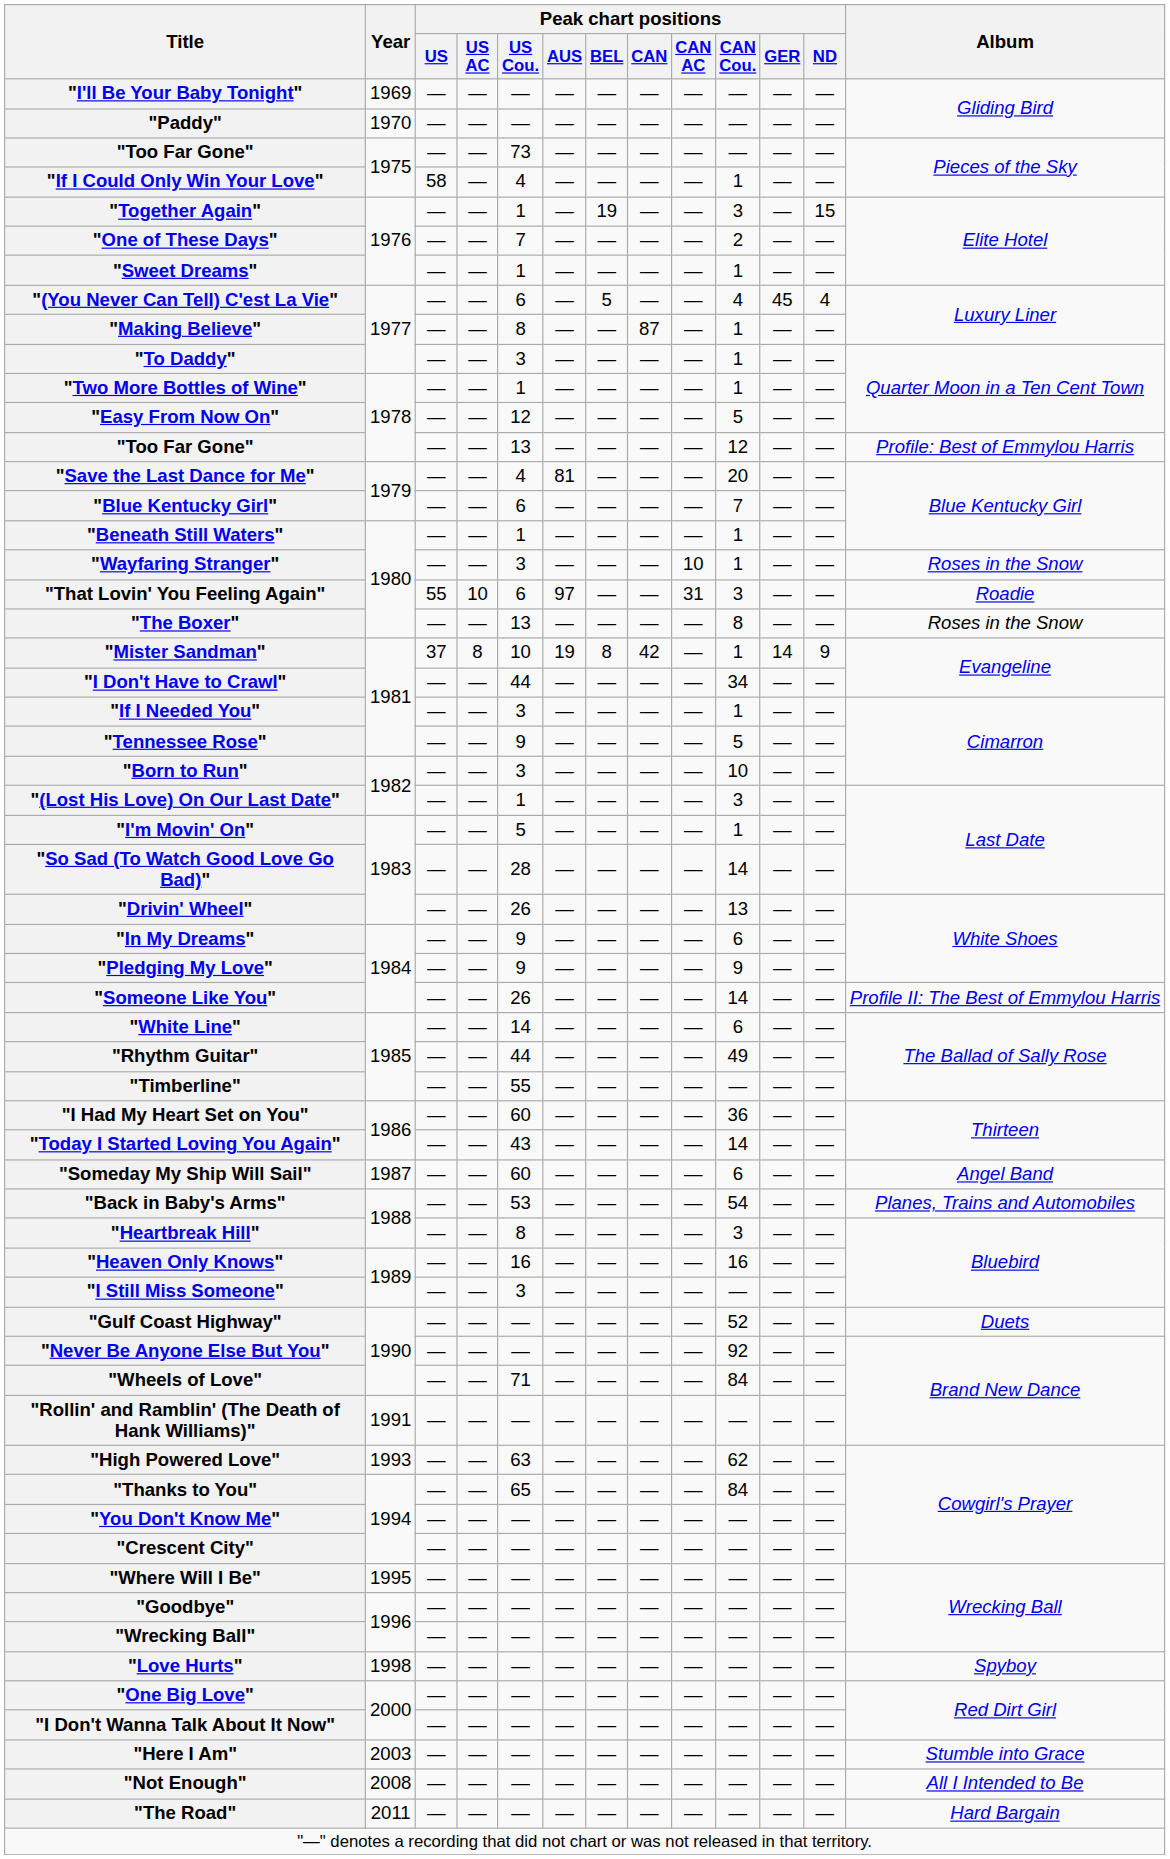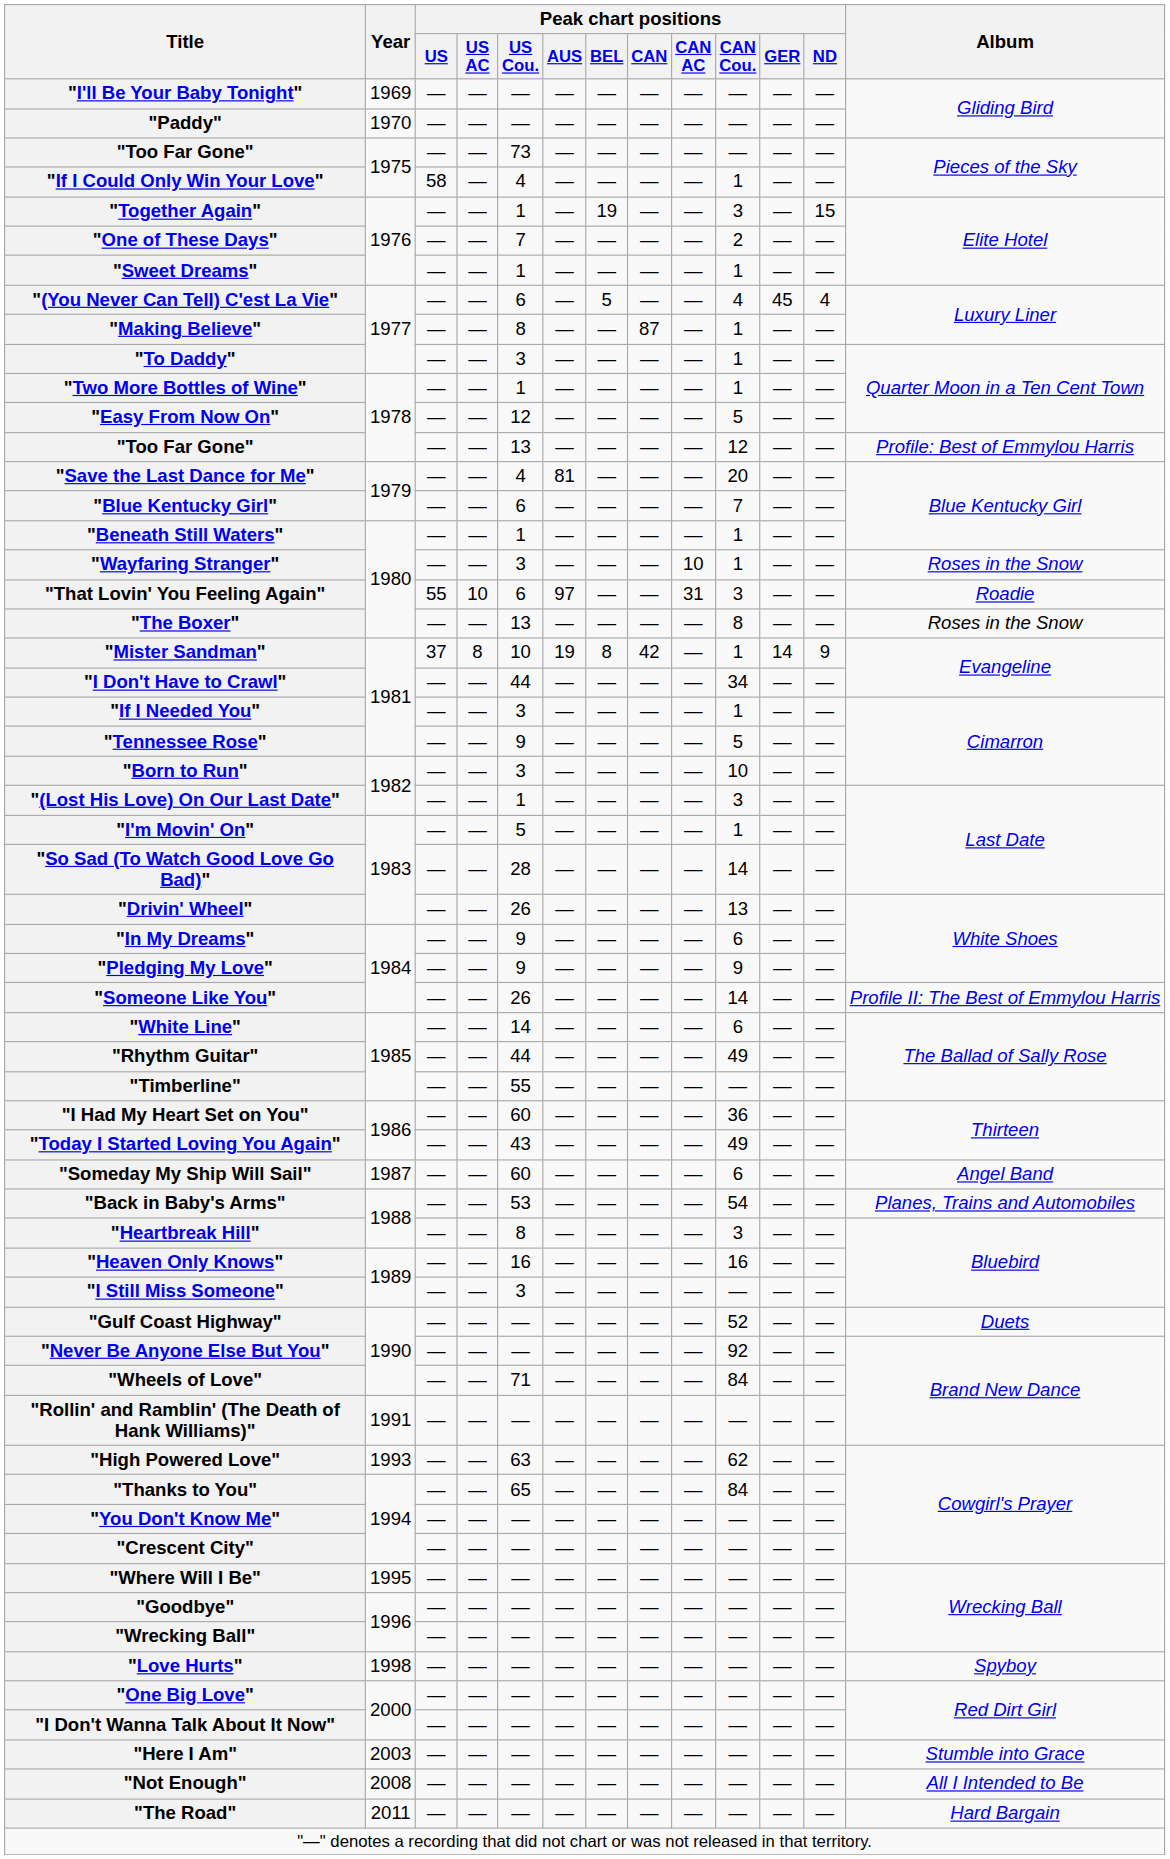 <table class="wikitable plainrowheaders" style="text-align:center;" border="1">
 <tr>
 <th scope="col" rowspan="2" style="width:19em;">Title</th>
 <th scope="col" rowspan="2">Year</th>
 <th scope="col" colspan="10">Peak chart positions</th>
 <th scope="col" rowspan="2">Album</th>
 </tr>
 <tr>
 <th scope="col" style="width:2em;font-size:90%;"><a href='#'>US</a><br></th>
 <th scope="col" style="width:2em;font-size:90%;"><a href='#'>US<br>AC</a><br></th>
 <th scope="col" style="width:2em;font-size:90%;"><a href='#'>US<br>Cou.</a><br></th>
 <th scope="col" style="width:2em;font-size:90%;"><a href='#'>AUS</a><br></th>
 <th scope="col" style="width:2em;font-size:90%;"><a href='#'>BEL</a><br></th>
 <th scope="col" style="width:2em;font-size:90%;"><a href='#'>CAN</a><br></th>
 <th scope="col" style="width:2em;font-size:90%;"><a href='#'>CAN<br>AC</a><br></th>
 <th scope="col" style="width:2em;font-size:90%;"><a href='#'>CAN<br>Cou.</a><br></th>
 <th scope="col" style="width:2em;font-size:90%;"><a href='#'>GER</a><br></th>
 <th scope="col" style="width:2em;font-size:90%;"><a href='#'>ND</a><br></th>
 </tr>
 <tr>
 <th scope="row">"<a href='#'>I'll Be Your Baby Tonight</a>"</th>
 <td>1969</td>
 <td>—</td>
 <td>—</td>
 <td>—</td>
 <td>—</td>
 <td>—</td>
 <td>—</td>
 <td>—</td>
 <td>—</td>
 <td>—</td>
 <td>—</td>
 <td rowspan="2"><em><a href='#'>Gliding Bird</a></em></td>
 </tr>
 <tr>
 <th scope="row">"Paddy"</th>
 <td>1970</td>
 <td>—</td>
 <td>—</td>
 <td>—</td>
 <td>—</td>
 <td>—</td>
 <td>—</td>
 <td>—</td>
 <td>—</td>
 <td>—</td>
 <td>—</td>
 </tr>
 <tr>
 <th scope="row">"Too Far Gone"</th>
 <td rowspan="2">1975</td>
 <td>—</td>
 <td>—</td>
 <td>73</td>
 <td>—</td>
 <td>—</td>
 <td>—</td>
 <td>—</td>
 <td>—</td>
 <td>—</td>
 <td>—</td>
 <td rowspan="2"><em><a href='#'>Pieces of the Sky</a></em></td>
 </tr>
 <tr>
 <th scope="row">"<a href='#'>If I Could Only Win Your Love</a>"</th>
 <td>58</td>
 <td>—</td>
 <td>4</td>
 <td>—</td>
 <td>—</td>
 <td>—</td>
 <td>—</td>
 <td>1</td>
 <td>—</td>
 <td>—</td>
 </tr>
 <tr>
 <th scope="row">"<a href='#'>Together Again</a>"</th>
 <td rowspan="3">1976</td>
 <td>—</td>
 <td>—</td>
 <td>1</td>
 <td>—</td>
 <td>19</td>
 <td>—</td>
 <td>—</td>
 <td>3</td>
 <td>—</td>
 <td>15</td>
 <td rowspan="3"><em><a href='#'>Elite Hotel</a></em></td>
 </tr>
 <tr>
 <th scope="row">"<a href='#'>One of These Days</a>"</th>
 <td>—</td>
 <td>—</td>
 <td>7</td>
 <td>—</td>
 <td>—</td>
 <td>—</td>
 <td>—</td>
 <td>2</td>
 <td>—</td>
 <td>—</td>
 </tr>
 <tr>
 <th scope="row">"<a href='#'>Sweet Dreams</a>"</th>
 <td>—</td>
 <td>—</td>
 <td>1</td>
 <td>—</td>
 <td>—</td>
 <td>—</td>
 <td>—</td>
 <td>1</td>
 <td>—</td>
 <td>—</td>
 </tr>
 <tr>
 <th scope="row">"<a href='#'>(You Never Can Tell) C'est La Vie</a>"</th>
 <td rowspan="3">1977</td>
 <td>—</td>
 <td>—</td>
 <td>6</td>
 <td>—</td>
 <td>5</td>
 <td>—</td>
 <td>—</td>
 <td>4</td>
 <td>45</td>
 <td>4</td>
 <td rowspan="2"><em><a href='#'>Luxury Liner</a></em></td>
 </tr>
 <tr>
 <th scope="row">"<a href='#'>Making Believe</a>"</th>
 <td>—</td>
 <td>—</td>
 <td>8</td>
 <td>—</td>
 <td>—</td>
 <td>87</td>
 <td>—</td>
 <td>1</td>
 <td>—</td>
 <td>—</td>
 </tr>
 <tr>
 <th scope="row">"<a href='#'>To Daddy</a>"</th>
 <td>—</td>
 <td>—</td>
 <td>3</td>
 <td>—</td>
 <td>—</td>
 <td>—</td>
 <td>—</td>
 <td>1</td>
 <td>—</td>
 <td>—</td>
 <td rowspan="3"><em><a href='#'>Quarter Moon in a Ten Cent Town</a></em></td>
 </tr>
 <tr>
 <th scope="row">"<a href='#'>Two More Bottles of Wine</a>"</th>
 <td rowspan="3">1978</td>
 <td>—</td>
 <td>—</td>
 <td>1</td>
 <td>—</td>
 <td>—</td>
 <td>—</td>
 <td>—</td>
 <td>1</td>
 <td>—</td>
 <td>—</td>
 </tr>
 <tr>
 <th scope="row">"<a href='#'>Easy From Now On</a>"</th>
 <td>—</td>
 <td>—</td>
 <td>12</td>
 <td>—</td>
 <td>—</td>
 <td>—</td>
 <td>—</td>
 <td>5</td>
 <td>—</td>
 <td>—</td>
 </tr>
 <tr>
 <th scope="row">"Too Far Gone"</th>
 <td>—</td>
 <td>—</td>
 <td>13</td>
 <td>—</td>
 <td>—</td>
 <td>—</td>
 <td>—</td>
 <td>12</td>
 <td>—</td>
 <td>—</td>
 <td><em><a href='#'>Profile: Best of Emmylou Harris</a></em></td>
 </tr>
 <tr>
 <th scope="row">"<a href='#'>Save the Last Dance for Me</a>"</th>
 <td rowspan="2">1979</td>
 <td>—</td>
 <td>—</td>
 <td>4</td>
 <td>81</td>
 <td>—</td>
 <td>—</td>
 <td>—</td>
 <td>20</td>
 <td>—</td>
 <td>—</td>
 <td rowspan="3"><em><a href='#'>Blue Kentucky Girl</a></em></td>
 </tr>
 <tr>
 <th scope="row">"<a href='#'>Blue Kentucky Girl</a>"</th>
 <td>—</td>
 <td>—</td>
 <td>6</td>
 <td>—</td>
 <td>—</td>
 <td>—</td>
 <td>—</td>
 <td>7</td>
 <td>—</td>
 <td>—</td>
 </tr>
 <tr>
 <th scope="row">"<a href='#'>Beneath Still Waters</a>"</th>
 <td rowspan="4">1980</td>
 <td>—</td>
 <td>—</td>
 <td>1</td>
 <td>—</td>
 <td>—</td>
 <td>—</td>
 <td>—</td>
 <td>1</td>
 <td>—</td>
 <td>—</td>
 </tr>
 <tr>
 <th scope="row">"<a href='#'>Wayfaring Stranger</a>"</th>
 <td>—</td>
 <td>—</td>
 <td>3</td>
 <td>—</td>
 <td>—</td>
 <td>—</td>
 <td>10</td>
 <td>1</td>
 <td>—</td>
 <td>—</td>
 <td><em><a href='#'>Roses in the Snow</a></em></td>
 </tr>
 <tr>
 <th scope="row">"That Lovin' You Feeling Again"<br></th>
 <td>55</td>
 <td>10</td>
 <td>6</td>
 <td>97</td>
 <td>—</td>
 <td>—</td>
 <td>31</td>
 <td>3</td>
 <td>—</td>
 <td>—</td>
 <td><em><a href='#'>Roadie</a></em></td>
 </tr>
 <tr>
 <th scope="row">"<a href='#'>The Boxer</a>"</th>
 <td>—</td>
 <td>—</td>
 <td>13</td>
 <td>—</td>
 <td>—</td>
 <td>—</td>
 <td>—</td>
 <td>8</td>
 <td>—</td>
 <td>—</td>
 <td><em>Roses in the Snow</em></td>
 </tr>
 <tr>
 <th scope="row">"<a href='#'>Mister Sandman</a>"</th>
 <td rowspan="4">1981</td>
 <td>37</td>
 <td>8</td>
 <td>10</td>
 <td>19</td>
 <td>8</td>
 <td>42</td>
 <td>—</td>
 <td>1</td>
 <td>14</td>
 <td>9</td>
 <td rowspan="2"><em><a href='#'>Evangeline</a></em></td>
 </tr>
 <tr>
 <th scope="row">"<a href='#'>I Don't Have to Crawl</a>"</th>
 <td>—</td>
 <td>—</td>
 <td>44</td>
 <td>—</td>
 <td>—</td>
 <td>—</td>
 <td>—</td>
 <td>34</td>
 <td>—</td>
 <td>—</td>
 </tr>
 <tr>
 <th scope="row">"<a href='#'>If I Needed You</a>" </th>
 <td>—</td>
 <td>—</td>
 <td>3</td>
 <td>—</td>
 <td>—</td>
 <td>—</td>
 <td>—</td>
 <td>1</td>
 <td>—</td>
 <td>—</td>
 <td rowspan="3"><em><a href='#'>Cimarron</a></em></td>
 </tr>
 <tr>
 <th scope="row">"<a href='#'>Tennessee Rose</a>"</th>
 <td>—</td>
 <td>—</td>
 <td>9</td>
 <td>—</td>
 <td>—</td>
 <td>—</td>
 <td>—</td>
 <td>5</td>
 <td>—</td>
 <td>—</td>
 </tr>
 <tr>
 <th scope="row">"<a href='#'>Born to Run</a>"</th>
 <td rowspan="2">1982</td>
 <td>—</td>
 <td>—</td>
 <td>3</td>
 <td>—</td>
 <td>—</td>
 <td>—</td>
 <td>—</td>
 <td>10</td>
 <td>—</td>
 <td>—</td>
 </tr>
 <tr>
 <th scope="row">"<a href='#'>(Lost His Love) On Our Last Date</a>"</th>
 <td>—</td>
 <td>—</td>
 <td>1</td>
 <td>—</td>
 <td>—</td>
 <td>—</td>
 <td>—</td>
 <td>3</td>
 <td>—</td>
 <td>—</td>
 <td rowspan="3"><em><a href='#'>Last Date</a></em></td>
 </tr>
 <tr>
 <th scope="row">"<a href='#'>I'm Movin' On</a>"</th>
 <td rowspan="3">1983</td>
 <td>—</td>
 <td>—</td>
 <td>5</td>
 <td>—</td>
 <td>—</td>
 <td>—</td>
 <td>—</td>
 <td>1</td>
 <td>—</td>
 <td>—</td>
 </tr>
 <tr>
 <th scope="row">"<a href='#'>So Sad (To Watch Good Love Go Bad)</a>"</th>
 <td>—</td>
 <td>—</td>
 <td>28</td>
 <td>—</td>
 <td>—</td>
 <td>—</td>
 <td>—</td>
 <td>14</td>
 <td>—</td>
 <td>—</td>
 </tr>
 <tr>
 <th scope="row">"<a href='#'>Drivin' Wheel</a>"</th>
 <td>—</td>
 <td>—</td>
 <td>26</td>
 <td>—</td>
 <td>—</td>
 <td>—</td>
 <td>—</td>
 <td>13</td>
 <td>—</td>
 <td>—</td>
 <td rowspan="3"><em><a href='#'>White Shoes</a></em></td>
 </tr>
 <tr>
 <th scope="row">"<a href='#'>In My Dreams</a>"</th>
 <td rowspan="3">1984</td>
 <td>—</td>
 <td>—</td>
 <td>9</td>
 <td>—</td>
 <td>—</td>
 <td>—</td>
 <td>—</td>
 <td>6</td>
 <td>—</td>
 <td>—</td>
 </tr>
 <tr>
 <th scope="row">"<a href='#'>Pledging My Love</a>"</th>
 <td>—</td>
 <td>—</td>
 <td>9</td>
 <td>—</td>
 <td>—</td>
 <td>—</td>
 <td>—</td>
 <td>9</td>
 <td>—</td>
 <td>—</td>
 </tr>
 <tr>
 <th scope="row">"<a href='#'>Someone Like You</a>"</th>
 <td>—</td>
 <td>—</td>
 <td>26</td>
 <td>—</td>
 <td>—</td>
 <td>—</td>
 <td>—</td>
 <td>14</td>
 <td>—</td>
 <td>—</td>
 <td><em><a href='#'>Profile II: The Best of Emmylou Harris</a></em></td>
 </tr>
 <tr>
 <th scope="row">"<a href='#'>White Line</a>"</th>
 <td rowspan="3">1985</td>
 <td>—</td>
 <td>—</td>
 <td>14</td>
 <td>—</td>
 <td>—</td>
 <td>—</td>
 <td>—</td>
 <td>6</td>
 <td>—</td>
 <td>—</td>
 <td rowspan="3"><em><a href='#'>The Ballad of Sally Rose</a></em></td>
 </tr>
 <tr>
 <th scope="row">"Rhythm Guitar"</th>
 <td>—</td>
 <td>—</td>
 <td>44</td>
 <td>—</td>
 <td>—</td>
 <td>—</td>
 <td>—</td>
 <td>49</td>
 <td>—</td>
 <td>—</td>
 </tr>
 <tr>
 <th scope="row">"Timberline"</th>
 <td>—</td>
 <td>—</td>
 <td>55</td>
 <td>—</td>
 <td>—</td>
 <td>—</td>
 <td>—</td>
 <td>—</td>
 <td>—</td>
 <td>—</td>
 </tr>
 <tr>
 <th scope="row">"I Had My Heart Set on You"</th>
 <td rowspan="2">1986</td>
 <td>—</td>
 <td>—</td>
 <td>60</td>
 <td>—</td>
 <td>—</td>
 <td>—</td>
 <td>—</td>
 <td>36</td>
 <td>—</td>
 <td>—</td>
 <td rowspan="2"><em><a href='#'>Thirteen</a></em></td>
 </tr>
 <tr>
 <th scope="row">"<a href='#'>Today I Started Loving You Again</a>"</th>
 <td>—</td>
 <td>—</td>
 <td>43</td>
 <td>—</td>
 <td>—</td>
 <td>—</td>
 <td>—</td>
-<td>14</td>
+<td>49</td>
 <td>—</td>
 <td>—</td>
 </tr>
 <tr>
 <th scope="row">"Someday My Ship Will Sail"</th>
 <td>1987</td>
 <td>—</td>
 <td>—</td>
 <td>60</td>
 <td>—</td>
 <td>—</td>
 <td>—</td>
 <td>—</td>
 <td>6</td>
 <td>—</td>
 <td>—</td>
 <td><em><a href='#'>Angel Band</a></em></td>
 </tr>
 <tr>
 <th scope="row">"Back in Baby's Arms"</th>
 <td rowspan="2">1988</td>
 <td>—</td>
 <td>—</td>
 <td>53</td>
 <td>—</td>
 <td>—</td>
 <td>—</td>
 <td>—</td>
 <td>54</td>
 <td>—</td>
 <td>—</td>
 <td><em><a href='#'>Planes, Trains and Automobiles</a></em></td>
 </tr>
 <tr>
 <th scope="row">"<a href='#'>Heartbreak Hill</a>"</th>
 <td>—</td>
 <td>—</td>
 <td>8</td>
 <td>—</td>
 <td>—</td>
 <td>—</td>
 <td>—</td>
 <td>3</td>
 <td>—</td>
 <td>—</td>
 <td rowspan="3"><em><a href='#'>Bluebird</a></em></td>
 </tr>
 <tr>
 <th scope="row">"<a href='#'>Heaven Only Knows</a>"</th>
 <td rowspan="2">1989</td>
 <td>—</td>
 <td>—</td>
 <td>16</td>
 <td>—</td>
 <td>—</td>
 <td>—</td>
 <td>—</td>
 <td>16</td>
 <td>—</td>
 <td>—</td>
 </tr>
 <tr>
 <th scope="row">"<a href='#'>I Still Miss Someone</a>"</th>
 <td>—</td>
 <td>—</td>
 <td>3</td>
 <td>—</td>
 <td>—</td>
 <td>—</td>
 <td>—</td>
 <td>—</td>
 <td>—</td>
 <td>—</td>
 </tr>
 <tr>
 <th scope="row">"Gulf Coast Highway" </th>
 <td rowspan="3">1990</td>
 <td>—</td>
 <td>—</td>
 <td>—</td>
 <td>—</td>
 <td>—</td>
 <td>—</td>
 <td>—</td>
 <td>52</td>
 <td>—</td>
 <td>—</td>
 <td><em><a href='#'>Duets</a></em></td>
 </tr>
 <tr>
 <th scope="row">"<a href='#'>Never Be Anyone Else But You</a>"</th>
 <td>—</td>
 <td>—</td>
 <td>—</td>
 <td>—</td>
 <td>—</td>
 <td>—</td>
 <td>—</td>
 <td>92</td>
 <td>—</td>
 <td>—</td>
 <td rowspan="3"><em><a href='#'>Brand New Dance</a></em></td>
 </tr>
 <tr>
 <th scope="row">"Wheels of Love"</th>
 <td>—</td>
 <td>—</td>
 <td>71</td>
 <td>—</td>
 <td>—</td>
 <td>—</td>
 <td>—</td>
 <td>84</td>
 <td>—</td>
 <td>—</td>
 </tr>
 <tr>
 <th scope="row">"Rollin' and Ramblin' (The Death of Hank Williams)"</th>
 <td>1991</td>
 <td>—</td>
 <td>—</td>
 <td>—</td>
 <td>—</td>
 <td>—</td>
 <td>—</td>
 <td>—</td>
 <td>—</td>
 <td>—</td>
 <td>—</td>
 </tr>
 <tr>
 <th scope="row">"High Powered Love"</th>
 <td>1993</td>
 <td>—</td>
 <td>—</td>
 <td>63</td>
 <td>—</td>
 <td>—</td>
 <td>—</td>
 <td>—</td>
 <td>62</td>
 <td>—</td>
 <td>—</td>
 <td rowspan="4"><em><a href='#'>Cowgirl's Prayer</a></em></td>
 </tr>
 <tr>
 <th scope="row">"Thanks to You"</th>
 <td rowspan="3">1994</td>
 <td>—</td>
 <td>—</td>
 <td>65</td>
 <td>—</td>
 <td>—</td>
 <td>—</td>
 <td>—</td>
 <td>84</td>
 <td>—</td>
 <td>—</td>
 </tr>
 <tr>
 <th scope="row">"<a href='#'>You Don't Know Me</a>"</th>
 <td>—</td>
 <td>—</td>
 <td>—</td>
 <td>—</td>
 <td>—</td>
 <td>—</td>
 <td>—</td>
 <td>—</td>
 <td>—</td>
 <td>—</td>
 </tr>
 <tr>
 <th scope="row">"Crescent City"</th>
 <td>—</td>
 <td>—</td>
 <td>—</td>
 <td>—</td>
 <td>—</td>
 <td>—</td>
 <td>—</td>
 <td>—</td>
 <td>—</td>
 <td>—</td>
 </tr>
 <tr>
 <th scope="row">"Where Will I Be"</th>
 <td>1995</td>
 <td>—</td>
 <td>—</td>
 <td>—</td>
 <td>—</td>
 <td>—</td>
 <td>—</td>
 <td>—</td>
 <td>—</td>
 <td>—</td>
 <td>—</td>
 <td rowspan="3"><em><a href='#'>Wrecking Ball</a></em></td>
 </tr>
 <tr>
 <th scope="row">"Goodbye"</th>
 <td rowspan="2">1996</td>
 <td>—</td>
 <td>—</td>
 <td>—</td>
 <td>—</td>
 <td>—</td>
 <td>—</td>
 <td>—</td>
 <td>—</td>
 <td>—</td>
 <td>—</td>
 </tr>
 <tr>
 <th scope="row">"Wrecking Ball"</th>
 <td>—</td>
 <td>—</td>
 <td>—</td>
 <td>—</td>
 <td>—</td>
 <td>—</td>
 <td>—</td>
 <td>—</td>
 <td>—</td>
 <td>—</td>
 </tr>
 <tr>
 <th scope="row">"<a href='#'>Love Hurts</a>"</th>
 <td>1998</td>
 <td>—</td>
 <td>—</td>
 <td>—</td>
 <td>—</td>
 <td>—</td>
 <td>—</td>
 <td>—</td>
 <td>—</td>
 <td>—</td>
 <td>—</td>
 <td><em><a href='#'>Spyboy</a></em></td>
 </tr>
 <tr>
 <th scope="row">"<a href='#'>One Big Love</a>"</th>
 <td rowspan="2">2000</td>
 <td>—</td>
 <td>—</td>
 <td>—</td>
 <td>—</td>
 <td>—</td>
 <td>—</td>
 <td>—</td>
 <td>—</td>
 <td>—</td>
 <td>—</td>
 <td rowspan="2"><em><a href='#'>Red Dirt Girl</a></em></td>
 </tr>
 <tr>
 <th scope="row">"I Don't Wanna Talk About It Now"</th>
 <td>—</td>
 <td>—</td>
 <td>—</td>
 <td>—</td>
 <td>—</td>
 <td>—</td>
 <td>—</td>
 <td>—</td>
 <td>—</td>
 <td>—</td>
 </tr>
 <tr>
 <th scope="row">"Here I Am"</th>
 <td>2003</td>
 <td>—</td>
 <td>—</td>
 <td>—</td>
 <td>—</td>
 <td>—</td>
 <td>—</td>
 <td>—</td>
 <td>—</td>
 <td>—</td>
 <td>—</td>
 <td><em><a href='#'>Stumble into Grace</a></em></td>
 </tr>
 <tr>
 <th scope="row">"Not Enough"</th>
 <td>2008</td>
 <td>—</td>
 <td>—</td>
 <td>—</td>
 <td>—</td>
 <td>—</td>
 <td>—</td>
 <td>—</td>
 <td>—</td>
 <td>—</td>
 <td>—</td>
 <td><em><a href='#'>All I Intended to Be</a></em></td>
 </tr>
 <tr>
 <th scope="row">"The Road"</th>
 <td>2011</td>
 <td>—</td>
 <td>—</td>
 <td>—</td>
 <td>—</td>
 <td>—</td>
 <td>—</td>
 <td>—</td>
 <td>—</td>
 <td>—</td>
 <td>—</td>
 <td><em><a href='#'>Hard Bargain</a></em></td>
 </tr>
 <tr>
 <td colspan="13" style="font-size:90%">"—" denotes a recording that did not chart or was not released in that territory.</td>
 </tr>
 </table>
